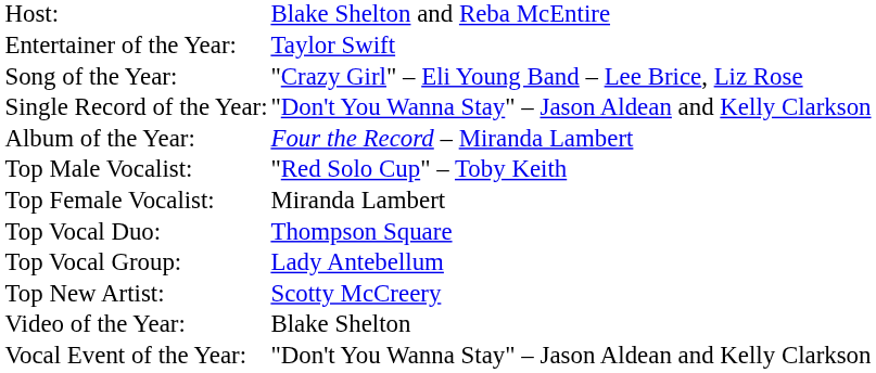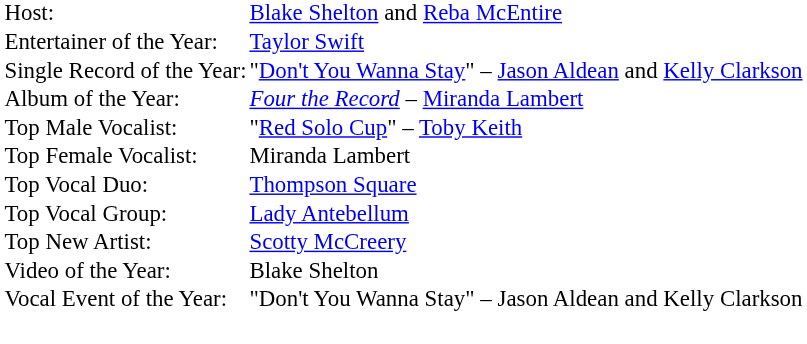 <table cellspacing="0" border="0" cellpadding="1">
 <tr>
 <td>Host:</td>
 <td><a href='#'>Blake Shelton</a> and <a href='#'>Reba McEntire</a></td>
 </tr>
 <tr>
 <td>Entertainer of the Year:</td>
 <td><a href='#'>Taylor Swift</a></td>
-</tr>
-<tr>
-<td>Song of the Year:</td>
-<td>"<a href='#'>Crazy Girl</a>" – <a href='#'>Eli Young Band</a> – <a href='#'>Lee Brice</a>, <a href='#'>Liz Rose</a></td>
 </tr>
 <tr>
 <td>Single Record of the Year:</td>
 <td>"<a href='#'>Don't You Wanna Stay</a>" – <a href='#'>Jason Aldean</a> and <a href='#'>Kelly Clarkson</a></td>
 </tr>
 <tr>
 <td>Album of the Year:</td>
 <td><em><a href='#'>Four the Record</a></em> – <a href='#'>Miranda Lambert</a></td>
 </tr>
 <tr>
 <td>Top Male Vocalist:</td>
 <td>"<a href='#'>Red Solo Cup</a>" – <a href='#'>Toby Keith</a></td>
 </tr>
 <tr>
 <td>Top Female Vocalist:</td>
 <td>Miranda Lambert</td>
 </tr>
 <tr>
 <td>Top Vocal Duo:</td>
 <td><a href='#'>Thompson Square</a></td>
 </tr>
 <tr>
 <td>Top Vocal Group:</td>
 <td><a href='#'>Lady Antebellum</a></td>
 </tr>
 <tr>
 <td>Top New Artist:</td>
 <td><a href='#'>Scotty McCreery</a></td>
 </tr>
 <tr>
 <td>Video of the Year:</td>
 <td>Blake Shelton</td>
 </tr>
 <tr>
 <td>Vocal Event of the Year:</td>
 <td>"Don't You Wanna Stay" – Jason Aldean and Kelly Clarkson</td>
 </tr>
 </table>
